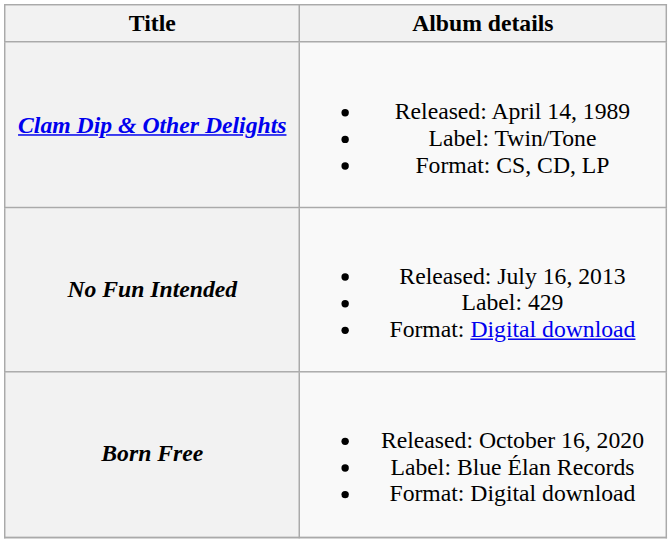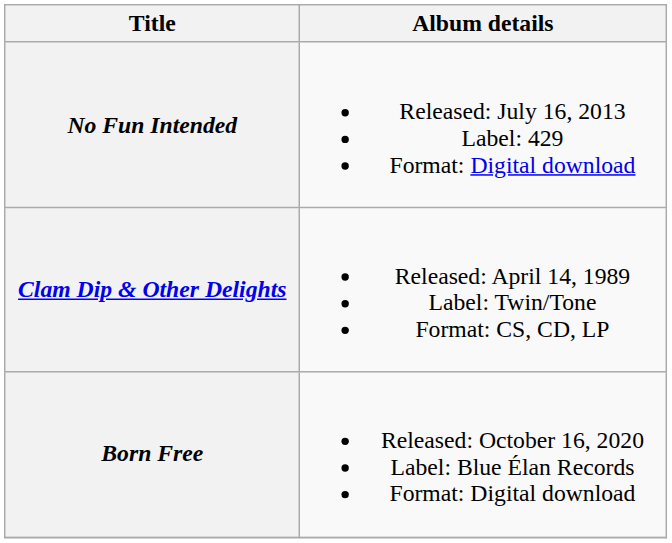 <table class="wikitable plainrowheaders" style="text-align:center;">
 <tr>
 <th scope="col" rowspan="1" style="width:12em;">Title</th>
 <th scope="col" rowspan="1" style="width:15em;">Album details</th>
 </tr>
 <tr>
+<th scope="row"><em>No Fun Intended</em></th>
+<td><br><ul><li>Released: July 16, 2013</li><li>Label: 429</li><li>Format: <a href='#'>Digital download</a></li></ul></td>
+</tr>
+<tr>
 <th scope="row"><em><a href='#'>Clam Dip & Other Delights</a></em></th>
 <td><br><ul><li>Released: April 14, 1989</li><li>Label: Twin/Tone</li><li>Format: CS, CD, LP</li></ul></td>
-</tr>
-<tr>
-<th scope="row"><em>No Fun Intended</em></th>
-<td><br><ul><li>Released: July 16, 2013</li><li>Label: 429</li><li>Format: <a href='#'>Digital download</a></li></ul></td>
 </tr>
 <tr>
 <th scope="row"><em>Born Free</em></th>
 <td><br><ul><li>Released: October 16, 2020</li><li>Label: Blue Élan Records</li><li>Format: Digital download</li></ul></td>
 </tr>
 <tr>
 </tr>
 </table>
